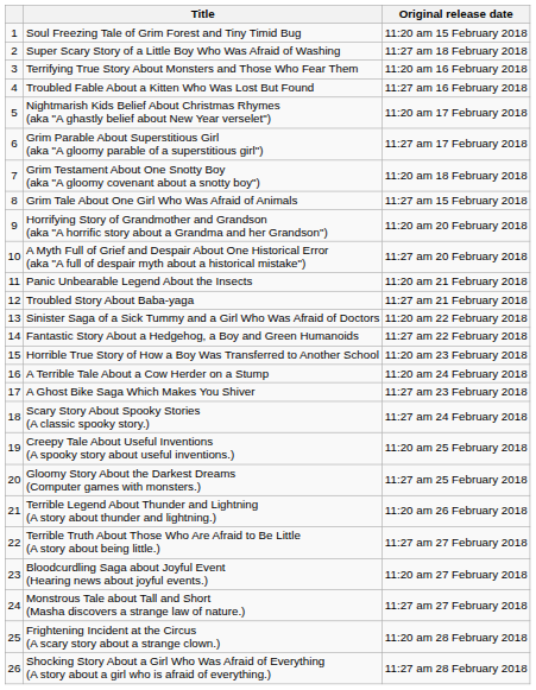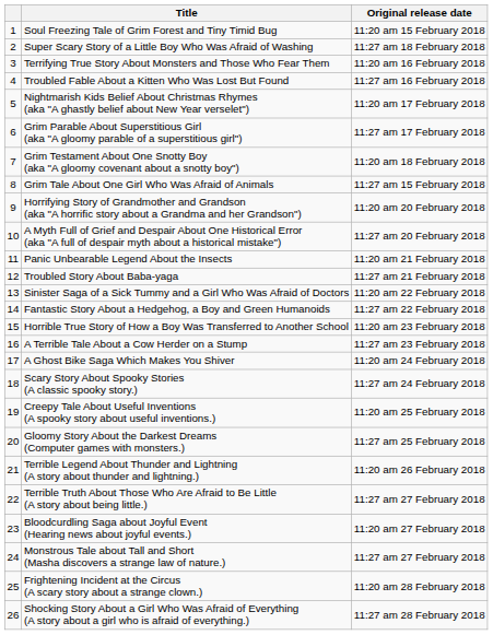 <table class="wikitable sortable mw-collapsible">
 <tr>
 <th></th>
 <th>Title</th>
 <th>Original release date</th>
 </tr>
 <tr>
 <td style="text-align: center;">1</td>
 <td>Soul Freezing Tale of Grim Forest and Tiny Timid Bug</td>
 <td>11:20 am 15 February 2018</td>
 </tr>
 <tr>
 <td style="text-align: center;">2</td>
 <td>Super Scary Story of a Little Boy Who Was Afraid of Washing</td>
 <td>11:27 am 18 February 2018</td>
 </tr>
 <tr>
 <td style="text-align: center;">3</td>
 <td>Terrifying True Story About Monsters and Those Who Fear Them</td>
 <td>11:20 am 16 February 2018</td>
 </tr>
 <tr>
 <td style="text-align: center;">4</td>
 <td>Troubled Fable About a Kitten Who Was Lost But Found</td>
 <td>11:27 am 16 February 2018</td>
 </tr>
 <tr>
 <td style="text-align: center;">5</td>
 <td>Nightmarish Kids Belief About Christmas Rhymes<br>(aka "A ghastly belief about New Year verselet")</td>
 <td>11:20 am 17 February 2018</td>
 </tr>
 <tr>
 <td style="text-align: center;">6</td>
 <td>Grim Parable About Superstitious Girl<br>(aka "A gloomy parable of a superstitious girl")</td>
 <td>11:27 am 17 February 2018</td>
 </tr>
 <tr>
 <td style="text-align: center;">7</td>
 <td>Grim Testament About One Snotty Boy<br>(aka "A gloomy covenant about a snotty boy")</td>
 <td>11:20 am 18 February 2018</td>
 </tr>
 <tr>
 <td style="text-align: center;">8</td>
 <td>Grim Tale About One Girl Who Was Afraid of Animals</td>
 <td>11:27 am 15 February 2018</td>
 </tr>
 <tr>
 <td style="text-align: center;">9</td>
 <td>Horrifying Story of Grandmother and Grandson<br>(aka "A horrific story about a Grandma and her Grandson")</td>
 <td>11:20 am 20 February 2018</td>
 </tr>
 <tr>
 <td style="text-align: center;">10</td>
 <td>A Myth Full of Grief and Despair About One Historical Error<br>(aka "A full of despair myth about a historical mistake")</td>
 <td>11:27 am 20 February 2018</td>
 </tr>
 <tr>
 <td style="text-align: center;">11</td>
 <td>Panic Unbearable Legend About the Insects</td>
 <td>11:20 am 21 February 2018</td>
 </tr>
 <tr>
 <td style="text-align: center;">12</td>
 <td>Troubled Story About Baba-yaga</td>
 <td>11:27 am 21 February 2018</td>
 </tr>
 <tr>
 <td style="text-align: center;">13</td>
 <td>Sinister Saga of a Sick Tummy and a Girl Who Was Afraid of Doctors</td>
 <td>11:20 am 22 February 2018</td>
 </tr>
 <tr>
 <td style="text-align: center;">14</td>
 <td>Fantastic Story About a Hedgehog, a Boy and Green Humanoids</td>
 <td>11:27 am 22 February 2018</td>
 </tr>
 <tr>
 <td style="text-align: center;">15</td>
 <td>Horrible True Story of How a Boy Was Transferred to Another School</td>
 <td>11:20 am 23 February 2018</td>
 </tr>
 <tr>
 <td style="text-align: center;">16</td>
 <td>A Terrible Tale About a Cow Herder on a Stump</td>
-<td>11:20 am 24 February 2018</td>
+<td>11:27 am 23 February 2018</td>
 </tr>
 <tr>
 <td style="text-align: center;">17</td>
 <td>A Ghost Bike Saga Which Makes You Shiver</td>
-<td>11:27 am 23 February 2018</td>
+<td>11:20 am 24 February 2018</td>
 </tr>
 <tr>
 <td style="text-align: center;">18</td>
 <td>Scary Story About Spooky Stories<br>(A classic spooky story.)</td>
 <td>11:27 am 24 February 2018</td>
 </tr>
 <tr>
 <td style="text-align: center;">19</td>
 <td>Creepy Tale About Useful Inventions<br>(A spooky story about useful inventions.)</td>
 <td>11:20 am 25 February 2018</td>
 </tr>
 <tr>
 <td style="text-align: center;">20</td>
 <td>Gloomy Story About the Darkest Dreams<br>(Computer games with monsters.)</td>
 <td>11:27 am 25 February 2018</td>
 </tr>
 <tr>
 <td style="text-align: center;">21</td>
 <td>Terrible Legend About Thunder and Lightning<br>(A story about thunder and lightning.)</td>
 <td>11:20 am 26 February 2018</td>
 </tr>
 <tr>
 <td style="text-align: center;">22</td>
 <td>Terrible Truth About Those Who Are Afraid to Be Little<br>(A story about being little.)</td>
 <td>11:27 am 27 February 2018</td>
 </tr>
 <tr>
 <td style="text-align: center;">23</td>
 <td>Bloodcurdling Saga about Joyful Event<br>(Hearing news about joyful events.)</td>
 <td>11:20 am 27 February 2018</td>
 </tr>
 <tr>
 <td style="text-align: center;">24</td>
 <td>Monstrous Tale about Tall and Short<br>(Masha discovers a strange law of nature.)</td>
 <td>11:27 am 27 February 2018</td>
 </tr>
 <tr>
 <td style="text-align: center;">25</td>
 <td>Frightening Incident at the Circus<br>(A scary story about a strange clown.)</td>
 <td>11:20 am 28 February 2018</td>
 </tr>
 <tr>
 <td style="text-align: center;">26</td>
 <td>Shocking Story About a Girl Who Was Afraid of Everything<br>(A story about a girl who is afraid of everything.)</td>
 <td>11:27 am 28 February 2018</td>
 </tr>
 </table>
